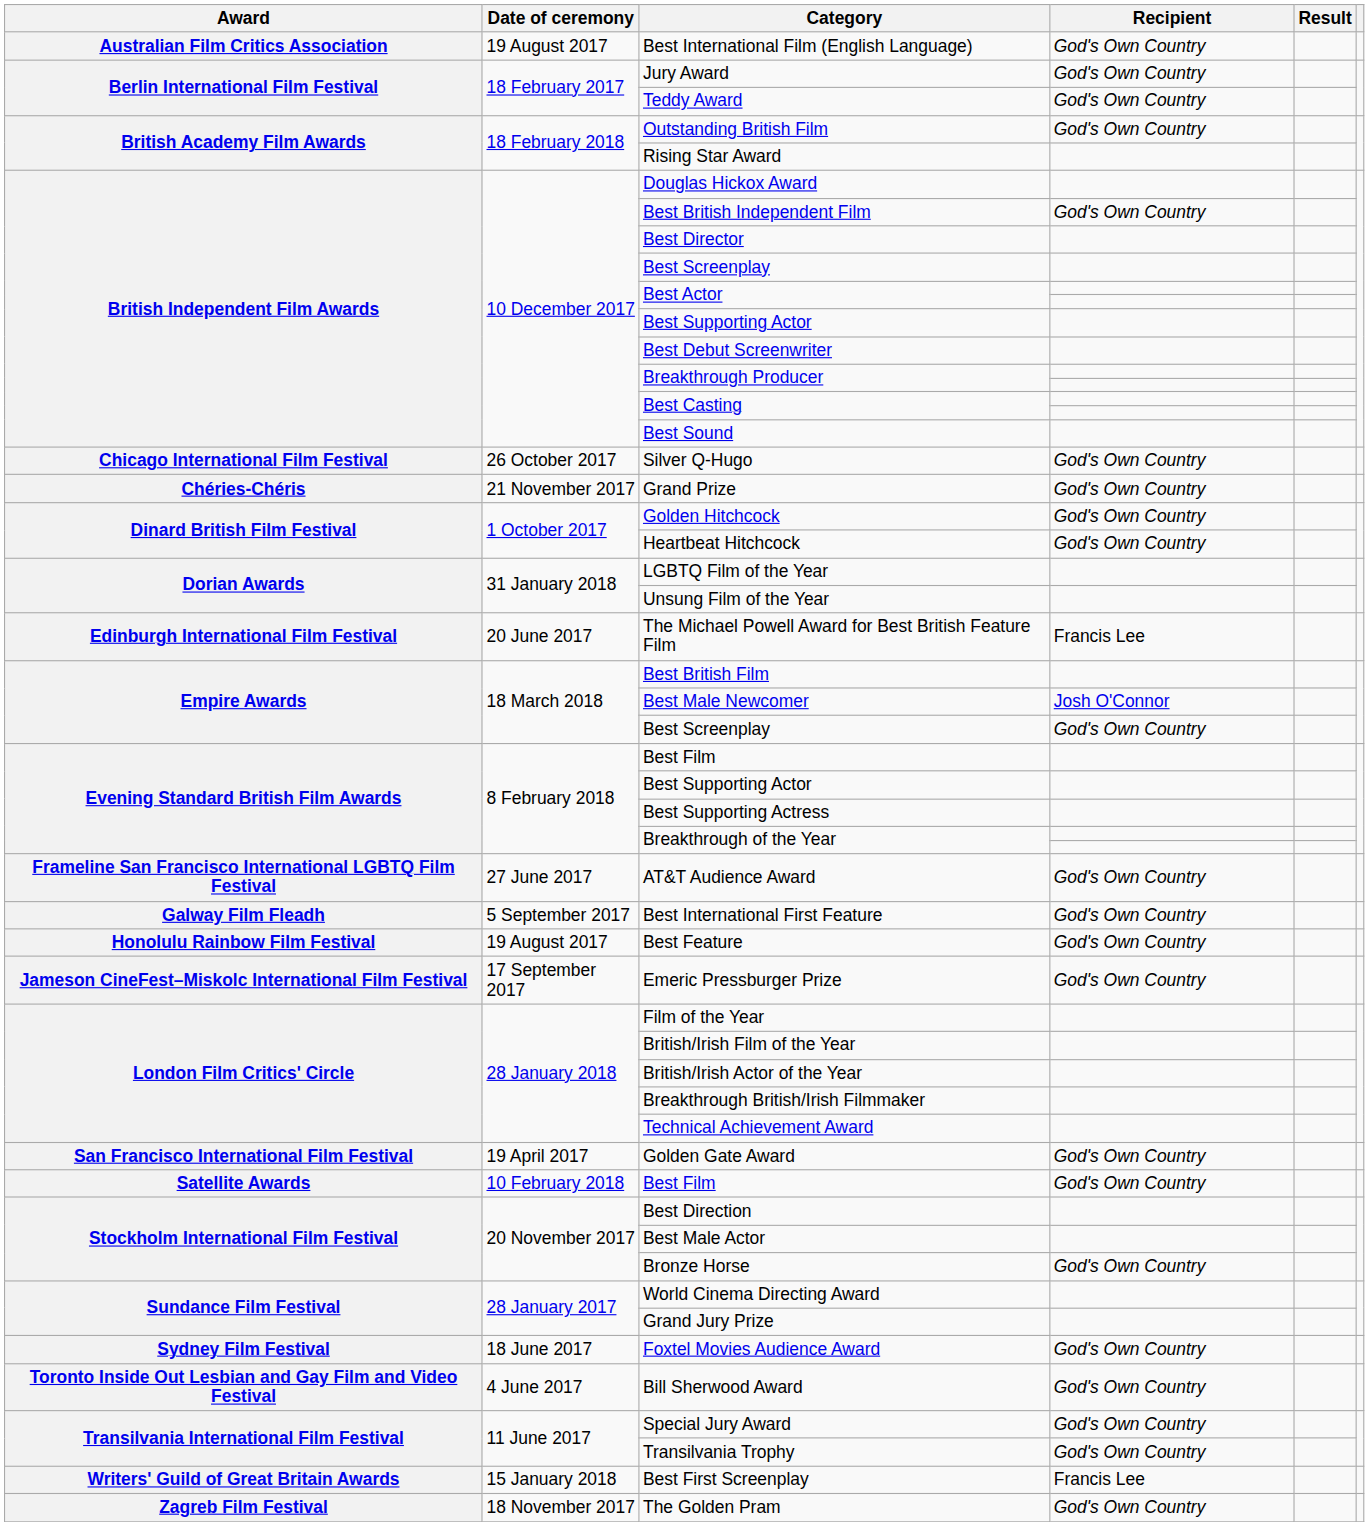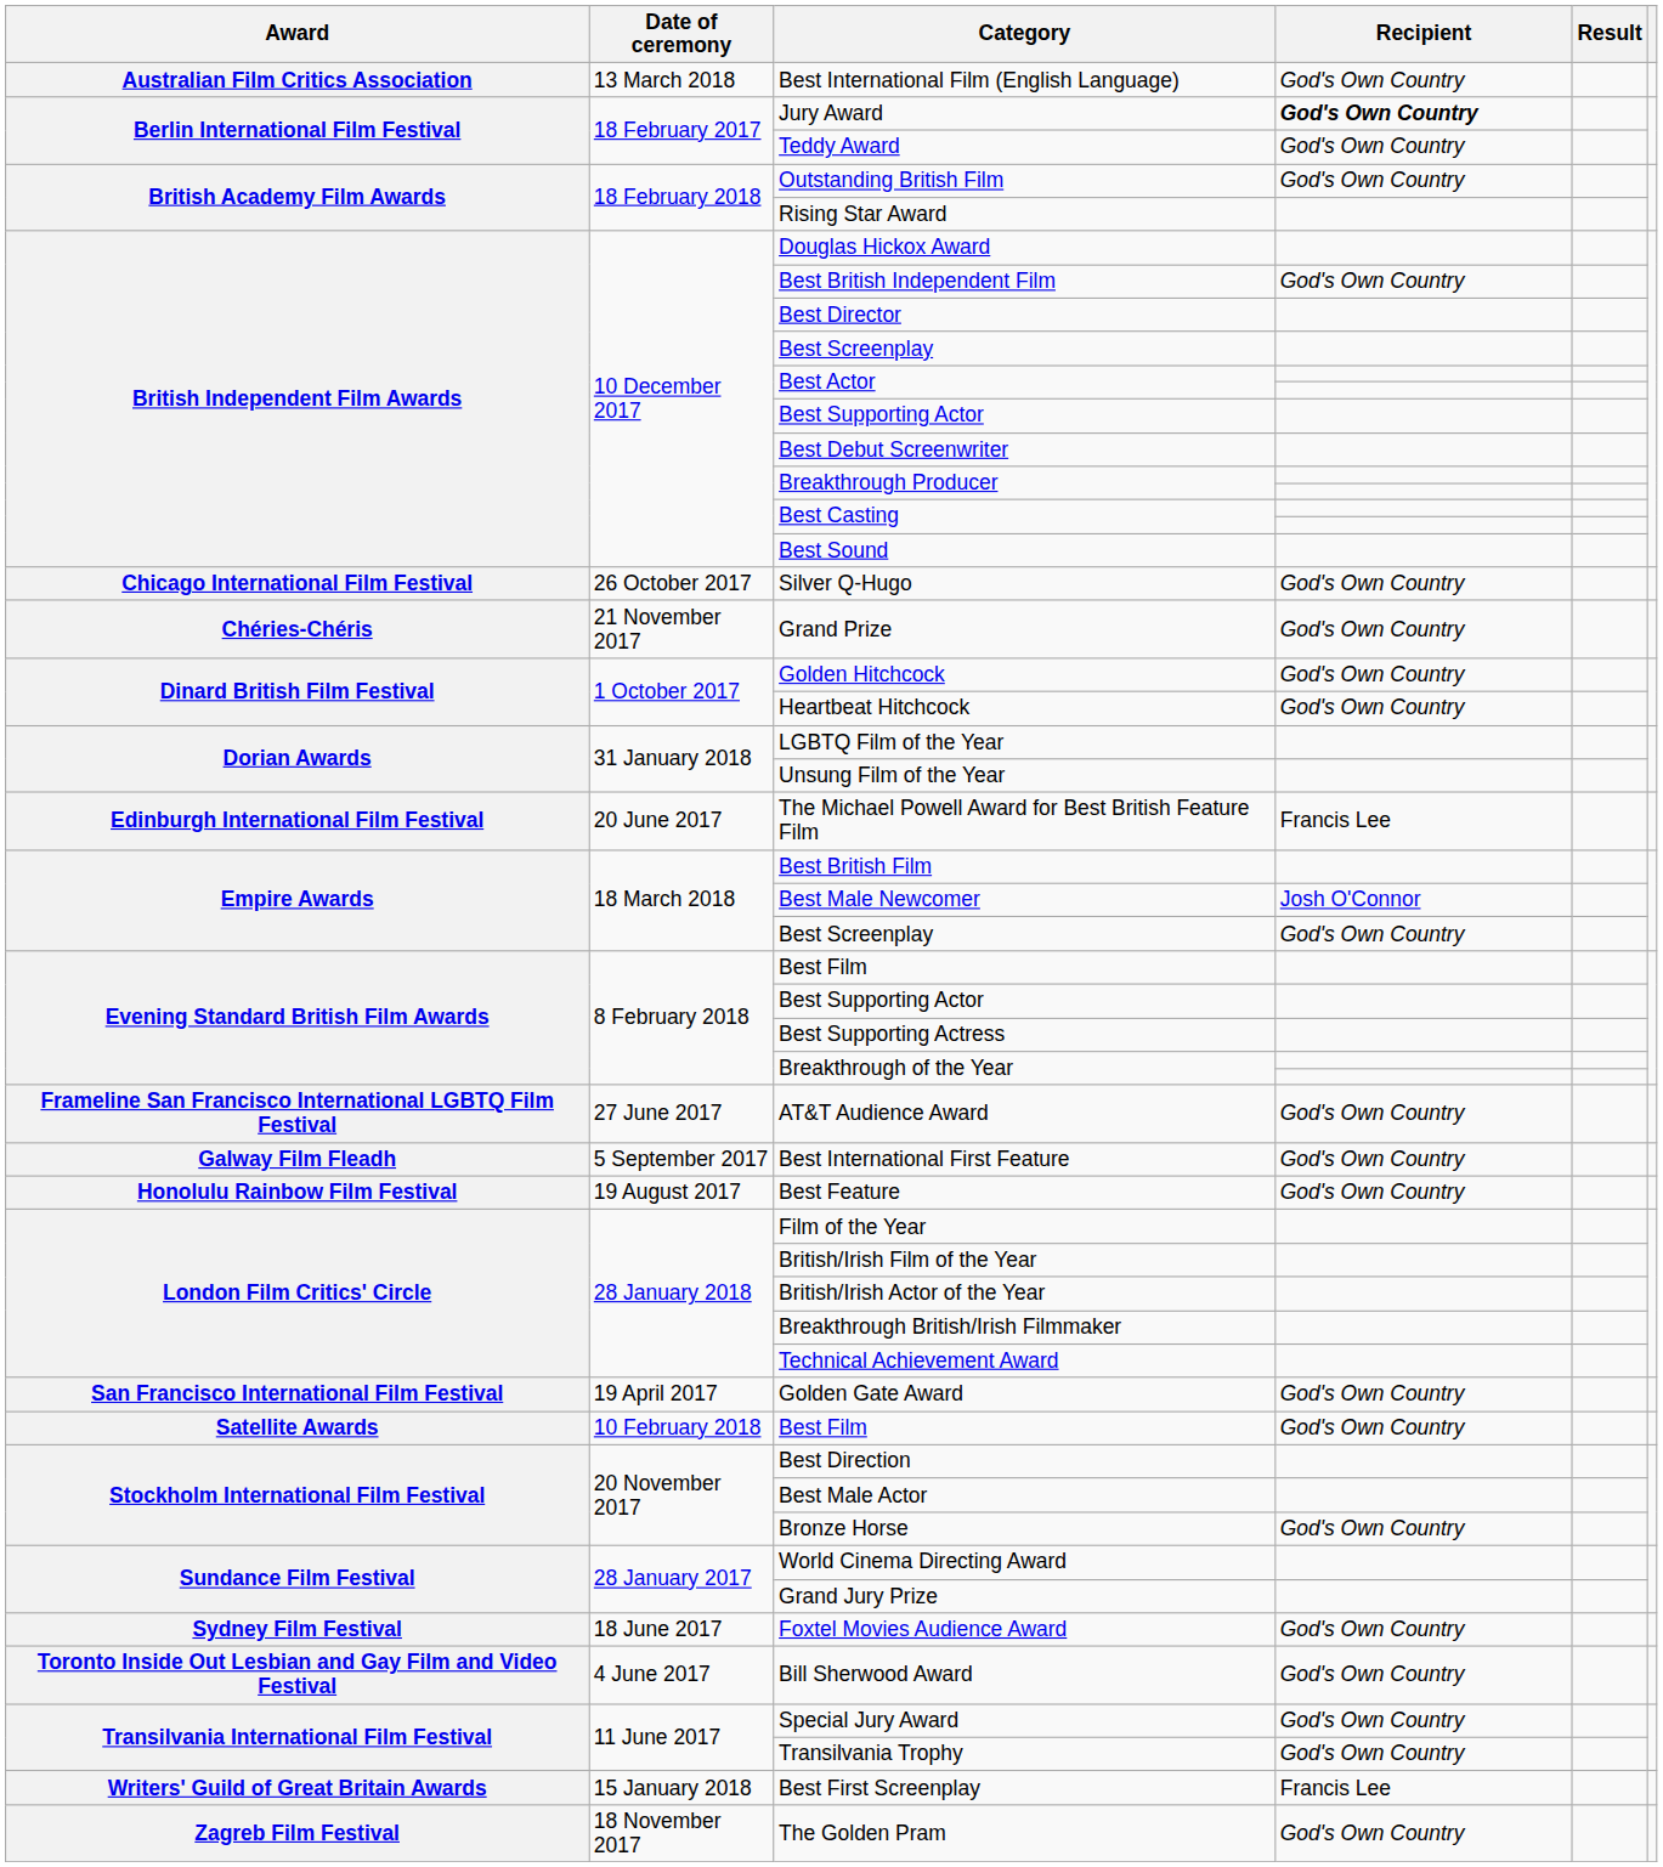 <table class="wikitable plainrowheaders col6center sortable">
 <tr>
 <th scope="col">Award</th>
 <th scope="col">Date of ceremony</th>
 <th scope="col">Category</th>
 <th scope="col" width="18%">Recipient</th>
 <th scope="col">Result</th>
 <th scope="col" class="unsortable"></th>
 </tr>
 <tr>
 <th scope="row"><a href='#'>Australian Film Critics Association</a></th>
-<td>19 August 2017</td>
+<td rowspan="1">13 March 2018</td>
 <td>Best International Film (English Language)</td>
 <td><em>God's Own Country</em></td>
 <td></td>
 <td></td>
 </tr>
 <tr>
 <th scope="row" rowspan="2"><a href='#'>Berlin International Film Festival</a></th>
 <td rowspan="2"><a href='#'>18 February 2017</a></td>
 <td> Jury Award</td>
-<td><em>God's Own Country</em></td>
+<td><strong><em>God's Own Country</em></strong></td>
 <td></td>
 <td rowspan="2"><br></td>
 </tr>
 <tr>
 <td><a href='#'>Teddy Award</a></td>
 <td><em>God's Own Country</em></td>
 <td></td>
 </tr>
 <tr>
 <th scope="row" rowspan="2"><a href='#'>British Academy Film Awards</a></th>
 <td rowspan="2"><a href='#'>18 February 2018</a></td>
 <td><a href='#'>Outstanding British Film</a></td>
 <td><em>God's Own Country</em></td>
 <td></td>
 <td rowspan="2"></td>
 </tr>
 <tr>
 <td>Rising Star Award</td>
 <td></td>
 <td></td>
 </tr>
 <tr>
 <th scope="row" rowspan="13"><a href='#'>British Independent Film Awards</a></th>
 <td rowspan="13"><a href='#'>10 December 2017</a></td>
 <td><a href='#'>Douglas Hickox Award</a></td>
 <td></td>
 <td></td>
 <td rowspan="13"><br></td>
 </tr>
 <tr>
 <td><a href='#'>Best British Independent Film</a></td>
 <td><em>God's Own Country</em></td>
 <td></td>
 </tr>
 <tr>
 <td><a href='#'>Best Director</a></td>
 <td></td>
 <td></td>
 </tr>
 <tr>
 <td><a href='#'>Best Screenplay</a></td>
 <td></td>
 <td></td>
 </tr>
 <tr>
 <td rowspan="2"><a href='#'>Best Actor</a></td>
 <td></td>
 <td></td>
 </tr>
 <tr>
 <td></td>
 <td></td>
 </tr>
 <tr>
 <td><a href='#'>Best Supporting Actor</a></td>
 <td></td>
 <td></td>
 </tr>
 <tr>
 <td><a href='#'>Best Debut Screenwriter</a></td>
 <td></td>
 <td></td>
 </tr>
 <tr>
 <td rowspan="2"><a href='#'>Breakthrough Producer</a></td>
 <td></td>
 <td></td>
 </tr>
 <tr>
 <td></td>
 <td></td>
 </tr>
 <tr>
 <td rowspan="2"><a href='#'>Best Casting</a></td>
 <td></td>
 <td></td>
 </tr>
 <tr>
 <td></td>
 <td></td>
 </tr>
 <tr>
 <td><a href='#'>Best Sound</a></td>
 <td></td>
 <td></td>
 </tr>
 <tr>
 <th scope="row"><a href='#'>Chicago International Film Festival</a></th>
 <td>26 October 2017</td>
 <td>Silver Q-Hugo</td>
 <td><em>God's Own Country</em></td>
 <td></td>
 <td></td>
 </tr>
 <tr>
 <th scope="row"><a href='#'>Chéries-Chéris</a></th>
 <td>21 November 2017</td>
 <td>Grand Prize</td>
 <td><em>God's Own Country</em></td>
 <td></td>
 <td></td>
 </tr>
 <tr>
 <th scope="row" rowspan="2"><a href='#'>Dinard British Film Festival</a></th>
 <td rowspan="2"><a href='#'>1 October 2017</a></td>
 <td><a href='#'>Golden Hitchcock</a></td>
 <td><em>God's Own Country</em></td>
 <td></td>
 <td rowspan="2"><br></td>
 </tr>
 <tr>
 <td>Heartbeat Hitchcock</td>
 <td><em>God's Own Country</em></td>
 <td></td>
 </tr>
 <tr>
 <th scope="row" rowspan="2"><a href='#'>Dorian Awards</a></th>
 <td rowspan="2">31 January 2018</td>
 <td>LGBTQ Film of the Year</td>
 <td><em></em></td>
 <td></td>
 <td rowspan="2"></td>
 </tr>
 <tr>
 <td>Unsung Film of the Year</td>
 <td><em></em></td>
 <td></td>
 </tr>
 <tr>
 <th scope="row"><a href='#'>Edinburgh International Film Festival</a></th>
 <td>20 June 2017</td>
 <td>The Michael Powell Award for Best British Feature Film</td>
 <td>Francis Lee</td>
 <td></td>
 <td><br></td>
 </tr>
 <tr>
 <th scope="row" rowspan="3"><a href='#'>Empire Awards</a></th>
 <td rowspan="3">18 March 2018</td>
 <td><a href='#'>Best British Film</a></td>
 <td><em></em></td>
 <td></td>
 <td rowspan="3"><br></td>
 </tr>
 <tr>
 <td><a href='#'>Best Male Newcomer</a></td>
 <td><a href='#'>Josh O'Connor</a></td>
 <td></td>
 </tr>
 <tr>
 <td>Best Screenplay</td>
 <td><em>God's Own Country</em></td>
 <td></td>
 </tr>
 <tr>
 <th scope="row" rowspan="5"><a href='#'>Evening Standard British Film Awards</a></th>
 <td rowspan="5">8 February 2018</td>
 <td>Best Film</td>
 <td><em></em></td>
 <td></td>
 <td rowspan="5"></td>
 </tr>
 <tr>
 <td>Best Supporting Actor</td>
 <td></td>
 <td></td>
 </tr>
 <tr>
 <td>Best Supporting Actress</td>
 <td></td>
 <td></td>
 </tr>
 <tr>
 <td scope="row" rowspan="2">Breakthrough of the Year</td>
 <td></td>
 <td></td>
 </tr>
 <tr>
 <td></td>
 <td></td>
 </tr>
 <tr>
 <th scope="row"><a href='#'>Frameline San Francisco International LGBTQ Film Festival</a></th>
 <td>27 June 2017</td>
 <td>AT&T Audience Award</td>
 <td><em>God's Own Country</em></td>
 <td></td>
 <td></td>
 </tr>
 <tr>
 <th scope="row"><a href='#'>Galway Film Fleadh</a></th>
 <td>5 September 2017</td>
 <td>Best International First Feature</td>
 <td><em>God's Own Country</em></td>
 <td></td>
 <td></td>
 </tr>
 <tr>
 <th scope="row"><a href='#'>Honolulu Rainbow Film Festival</a></th>
 <td>19 August 2017</td>
 <td>Best Feature</td>
 <td><em>God's Own Country</em></td>
 <td></td>
 <td><br></td>
 </tr>
 <tr>
-<th scope="row"><a href='#'>Jameson CineFest–Miskolc International Film Festival</a></th>
-<td>17 September 2017</td>
-<td>Emeric Pressburger Prize</td>
-<td><em>God's Own Country</em></td>
-<td></td>
-<td></td>
-</tr>
-<tr>
 <th scope="row" rowspan="5"><a href='#'>London Film Critics' Circle</a></th>
 <td rowspan="5"><a href='#'>28 January 2018</a></td>
 <td>Film of the Year</td>
 <td><em></em></td>
 <td></td>
 <td rowspan="5"></td>
 </tr>
 <tr>
 <td>British/Irish Film of the Year</td>
 <td><em></em></td>
 <td></td>
 </tr>
 <tr>
 <td>British/Irish Actor of the Year</td>
 <td></td>
 <td></td>
 </tr>
 <tr>
 <td>Breakthrough British/Irish Filmmaker</td>
 <td></td>
 <td></td>
 </tr>
 <tr>
 <td><a href='#'>Technical Achievement Award</a></td>
 <td></td>
 <td></td>
 </tr>
 <tr>
 <th scope="row"><a href='#'>San Francisco International Film Festival</a></th>
 <td>19 April 2017</td>
 <td>Golden Gate Award</td>
 <td><em>God's Own Country</em></td>
 <td></td>
 <td></td>
 </tr>
 <tr>
 <th scope="row"><a href='#'>Satellite Awards</a></th>
 <td><a href='#'>10 February 2018</a></td>
 <td><a href='#'>Best Film</a></td>
 <td><em>God's Own Country</em></td>
 <td></td>
 <td></td>
 </tr>
 <tr>
 <th scope="row" rowspan="3"><a href='#'>Stockholm International Film Festival</a></th>
 <td rowspan="3">20 November 2017</td>
 <td>Best Direction</td>
 <td></td>
 <td></td>
 <td rowspan="3"></td>
 </tr>
 <tr>
 <td>Best Male Actor</td>
 <td></td>
 <td></td>
 </tr>
 <tr>
 <td>Bronze Horse</td>
 <td><em>God's Own Country</em></td>
 <td></td>
 </tr>
 <tr>
 <th scope="row" rowspan="2"><a href='#'>Sundance Film Festival</a></th>
 <td rowspan="2"><a href='#'>28 January 2017</a></td>
 <td>World Cinema Directing Award</td>
 <td></td>
 <td></td>
 <td rowspan="2"><br><br></td>
 </tr>
 <tr>
 <td>Grand Jury Prize</td>
 <td></td>
 <td></td>
 </tr>
 <tr>
 <th scope="row"><a href='#'>Sydney Film Festival</a></th>
 <td rowspan="1">18 June 2017</td>
 <td><a href='#'>Foxtel Movies Audience Award</a></td>
 <td><em>God's Own Country</em></td>
 <td></td>
 <td></td>
 </tr>
 <tr>
 <th scope="row"><a href='#'>Toronto Inside Out Lesbian and Gay Film and Video Festival</a></th>
 <td rowspan="1">4 June 2017</td>
 <td>Bill Sherwood Award</td>
 <td><em>God's Own Country</em></td>
 <td></td>
 <td><br></td>
 </tr>
 <tr>
 <th scope="row" rowspan="2"><a href='#'>Transilvania International Film Festival</a></th>
 <td rowspan="2">11 June 2017</td>
 <td>Special Jury Award</td>
 <td><em>God's Own Country</em></td>
 <td></td>
 <td rowspan="2"></td>
 </tr>
 <tr>
 <td>Transilvania Trophy</td>
 <td><em>God's Own Country</em></td>
 <td></td>
 </tr>
 <tr>
 <th scope="row"><a href='#'>Writers' Guild of Great Britain Awards</a></th>
 <td>15 January 2018</td>
 <td>Best First Screenplay</td>
 <td>Francis Lee</td>
 <td></td>
 <td></td>
 </tr>
 <tr>
 <th scope="row"><a href='#'>Zagreb Film Festival</a></th>
 <td>18 November 2017</td>
 <td>The Golden Pram</td>
 <td><em>God's Own Country</em></td>
 <td></td>
 <td></td>
 </tr>
 </table>
